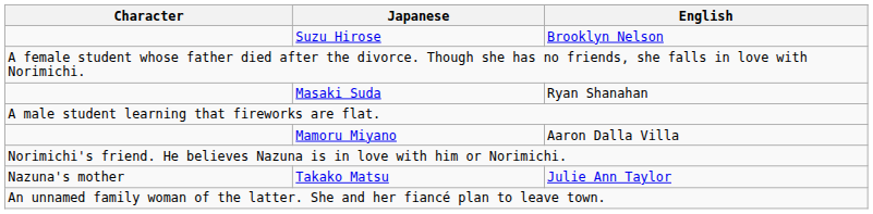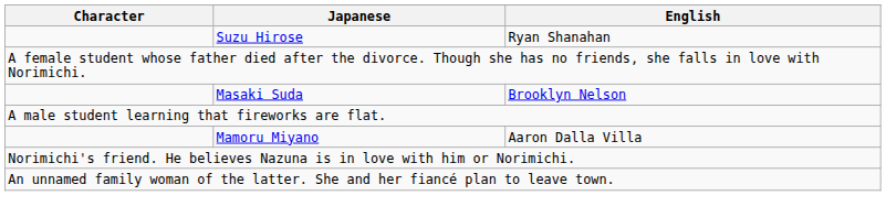 <table class="wikitable">
 <tr>
 <th rowspan="2">Character</th>
 </tr>
 <tr>
 <th>Japanese</th>
 <th>English</th>
 </tr>
 <tr>
 <td></td>
 <td><a href='#'>Suzu Hirose</a></td>
-<td><a href='#'>Brooklyn Nelson</a></td>
+<td>Ryan Shanahan</td>
 </tr>
 <tr>
 <td colspan="3">A female student whose father died after the divorce. Though she has no friends, she falls in love with Norimichi.</td>
 </tr>
 <tr>
 <td></td>
 <td><a href='#'>Masaki Suda</a></td>
-<td>Ryan Shanahan</td>
+<td><a href='#'>Brooklyn Nelson</a></td>
 </tr>
 <tr>
 <td colspan="3">A male student learning that fireworks are flat.</td>
 </tr>
 <tr>
 <td></td>
 <td><a href='#'>Mamoru Miyano</a></td>
 <td>Aaron Dalla Villa</td>
 </tr>
 <tr>
 <td colspan="3">Norimichi's friend. He believes Nazuna is in love with him or Norimichi.</td>
 </tr>
 <tr>
-<td>Nazuna's mother</td>
-<td><a href='#'>Takako Matsu</a></td>
-<td><a href='#'>Julie Ann Taylor</a></td>
-</tr>
-<tr>
 <td colspan="3">An unnamed family woman of the latter. She and her fiancé plan to leave town.</td>
 </tr>
 </table>
